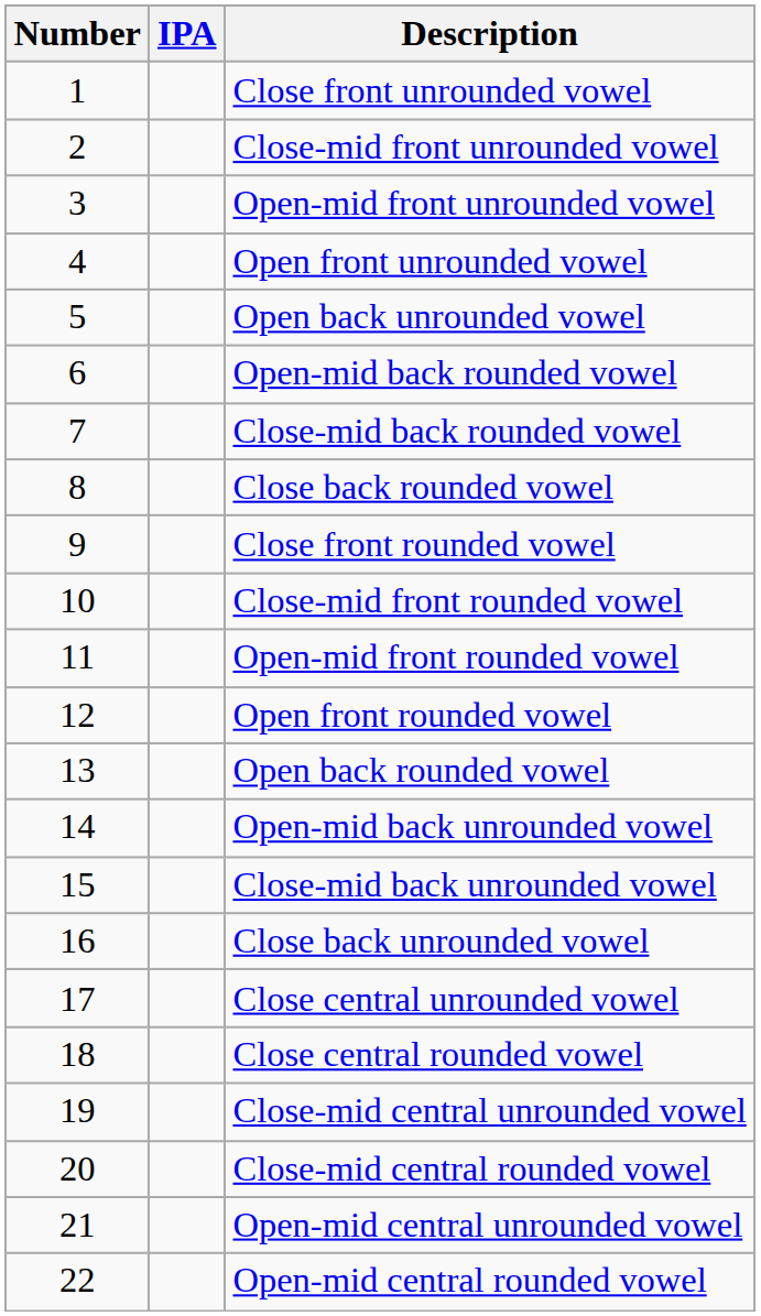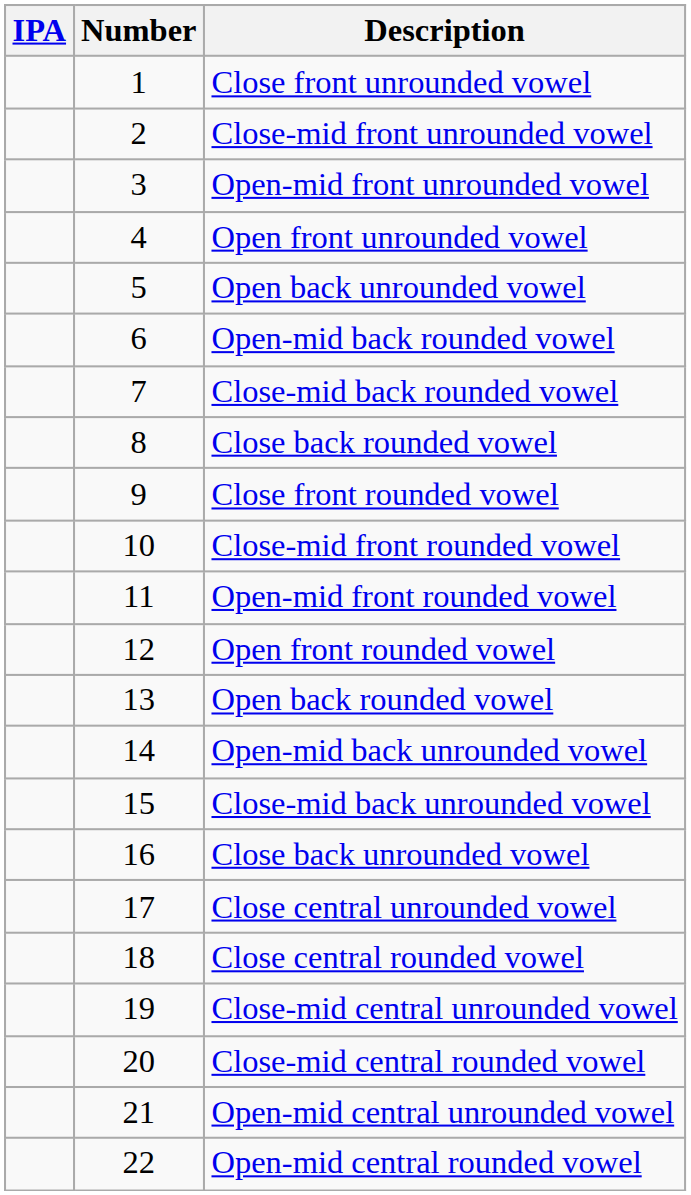 <table class="wikitable" style="text-align: center;">
 <tr>
+<th><a href='#'>IPA</a></th>
 <th>Number</th>
-<th><a href='#'>IPA</a></th>
 <th>Description</th>
 </tr>
 <tr>
+<td></td>
 <td>1</td>
-<td></td>
 <td style="text-align: left;"><a href='#'>Close front unrounded vowel</a></td>
 </tr>
 <tr>
+<td></td>
 <td>2</td>
-<td></td>
 <td style="text-align: left;"><a href='#'>Close-mid front unrounded vowel</a></td>
 </tr>
 <tr>
+<td></td>
 <td>3</td>
-<td></td>
 <td style="text-align: left;"><a href='#'>Open-mid front unrounded vowel</a></td>
 </tr>
 <tr>
+<td></td>
 <td>4</td>
-<td></td>
 <td style="text-align: left;"><a href='#'>Open front unrounded vowel</a></td>
 </tr>
 <tr>
+<td></td>
 <td>5</td>
-<td></td>
 <td style="text-align: left;"><a href='#'>Open back unrounded vowel</a></td>
 </tr>
 <tr>
+<td></td>
 <td>6</td>
-<td></td>
 <td style="text-align: left;"><a href='#'>Open-mid back rounded vowel</a></td>
 </tr>
 <tr>
+<td></td>
 <td>7</td>
-<td></td>
 <td style="text-align: left;"><a href='#'>Close-mid back rounded vowel</a></td>
 </tr>
 <tr>
+<td></td>
 <td>8</td>
-<td></td>
 <td style="text-align: left;"><a href='#'>Close back rounded vowel</a></td>
 </tr>
 <tr>
+<td></td>
 <td>9</td>
-<td></td>
 <td style="text-align: left;"><a href='#'>Close front rounded vowel</a></td>
 </tr>
 <tr>
+<td></td>
 <td>10</td>
-<td></td>
 <td style="text-align: left;"><a href='#'>Close-mid front rounded vowel</a></td>
 </tr>
 <tr>
+<td></td>
 <td>11</td>
-<td></td>
 <td style="text-align: left;"><a href='#'>Open-mid front rounded vowel</a></td>
 </tr>
 <tr>
+<td></td>
 <td>12</td>
-<td></td>
 <td style="text-align: left;"><a href='#'>Open front rounded vowel</a></td>
 </tr>
 <tr>
+<td></td>
 <td>13</td>
-<td></td>
 <td style="text-align: left;"><a href='#'>Open back rounded vowel</a></td>
 </tr>
 <tr>
+<td></td>
 <td>14</td>
-<td></td>
 <td style="text-align: left;"><a href='#'>Open-mid back unrounded vowel</a></td>
 </tr>
 <tr>
+<td></td>
 <td>15</td>
-<td></td>
 <td style="text-align: left;"><a href='#'>Close-mid back unrounded vowel</a></td>
 </tr>
 <tr>
+<td></td>
 <td>16</td>
-<td></td>
 <td style="text-align: left;"><a href='#'>Close back unrounded vowel</a></td>
 </tr>
 <tr>
+<td></td>
 <td>17</td>
-<td></td>
 <td style="text-align: left;"><a href='#'>Close central unrounded vowel</a></td>
 </tr>
 <tr>
+<td></td>
 <td>18</td>
-<td></td>
 <td style="text-align: left;"><a href='#'>Close central rounded vowel</a></td>
 </tr>
 <tr>
+<td></td>
 <td>19</td>
-<td></td>
 <td style="text-align: left;"><a href='#'>Close-mid central unrounded vowel</a></td>
 </tr>
 <tr>
+<td></td>
 <td>20</td>
-<td></td>
 <td style="text-align: left;"><a href='#'>Close-mid central rounded vowel</a></td>
 </tr>
 <tr>
+<td></td>
 <td>21</td>
-<td></td>
 <td style="text-align: left;"><a href='#'>Open-mid central unrounded vowel</a></td>
 </tr>
 <tr>
+<td></td>
 <td>22</td>
-<td></td>
 <td style="text-align: left;"><a href='#'>Open-mid central rounded vowel</a></td>
 </tr>
 </table>
